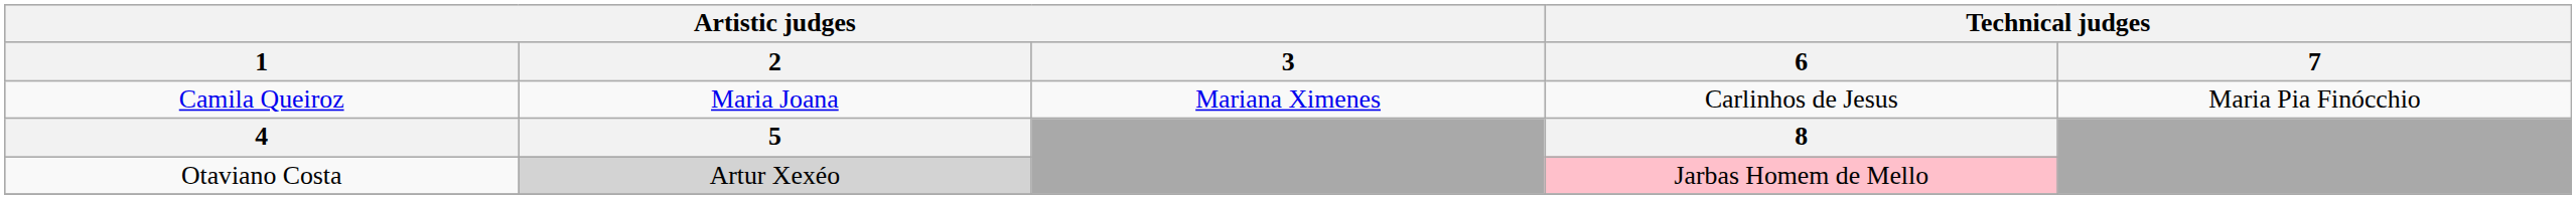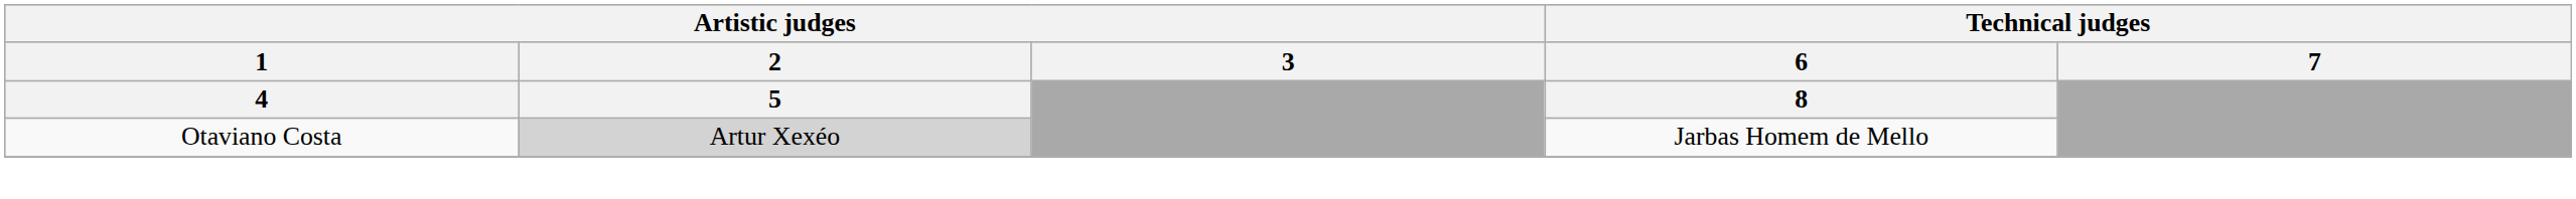 <table class="wikitable" style="font-size:100%; line-height:16px; text-align:center" width="100%">
 <tr>
 <th colspan=3>Artistic judges</th>
 <th colspan=2>Technical judges</th>
 </tr>
 <tr>
 <th width="20.0%">1</th>
 <th width="20.0%">2</th>
 <th width="20.0%">3</th>
 <th width="20.0%">6</th>
 <th width="20.0%">7</th>
 </tr>
 <tr>
-<td><a href='#'>Camila Queiroz</a></td>
-<td><a href='#'>Maria Joana</a></td>
-<td><a href='#'>Mariana Ximenes</a></td>
-<td>Carlinhos de Jesus</td>
-<td>Maria Pia Finócchio</td>
-</tr>
-<tr>
 <th>4</th>
 <th>5</th>
 <td rowspan=2 bgcolor=A9A9A9></td>
 <th>8</th>
 <td rowspan=2 bgcolor=A9A9A9></td>
 </tr>
 <tr>
 <td>Otaviano Costa</td>
 <td style="background: lightgrey;">Artur Xexéo</td>
-<td style="background: pink;">Jarbas Homem de Mello</td>
+<td>Jarbas Homem de Mello</td>
 </tr>
 <tr>
 </tr>
 </table>
